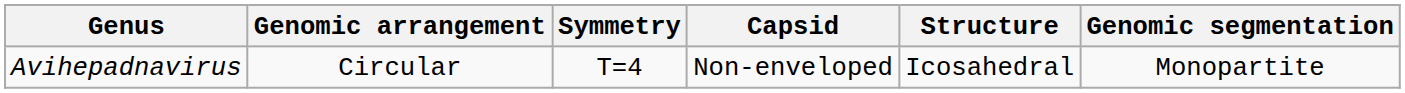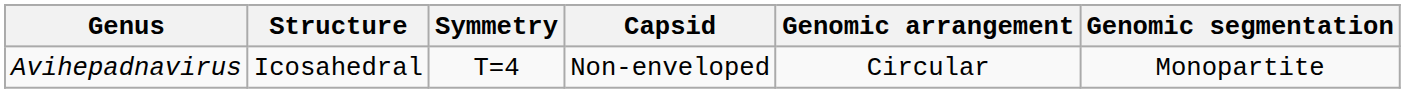 <table class="wikitable sortable" style="text-align:center">
 <tr>
 <th>Genus</th>
-<th>Genomic arrangement</th>
+<th>Structure</th>
 <th>Symmetry</th>
 <th>Capsid</th>
-<th>Structure</th>
+<th>Genomic arrangement</th>
 <th>Genomic segmentation</th>
 </tr>
 <tr>
 <td><em>Avihepadnavirus</em></td>
-<td>Circular</td>
+<td>Icosahedral</td>
 <td>T=4</td>
 <td>Non-enveloped</td>
-<td>Icosahedral</td>
+<td>Circular</td>
 <td>Monopartite</td>
 </tr>
 </table>
